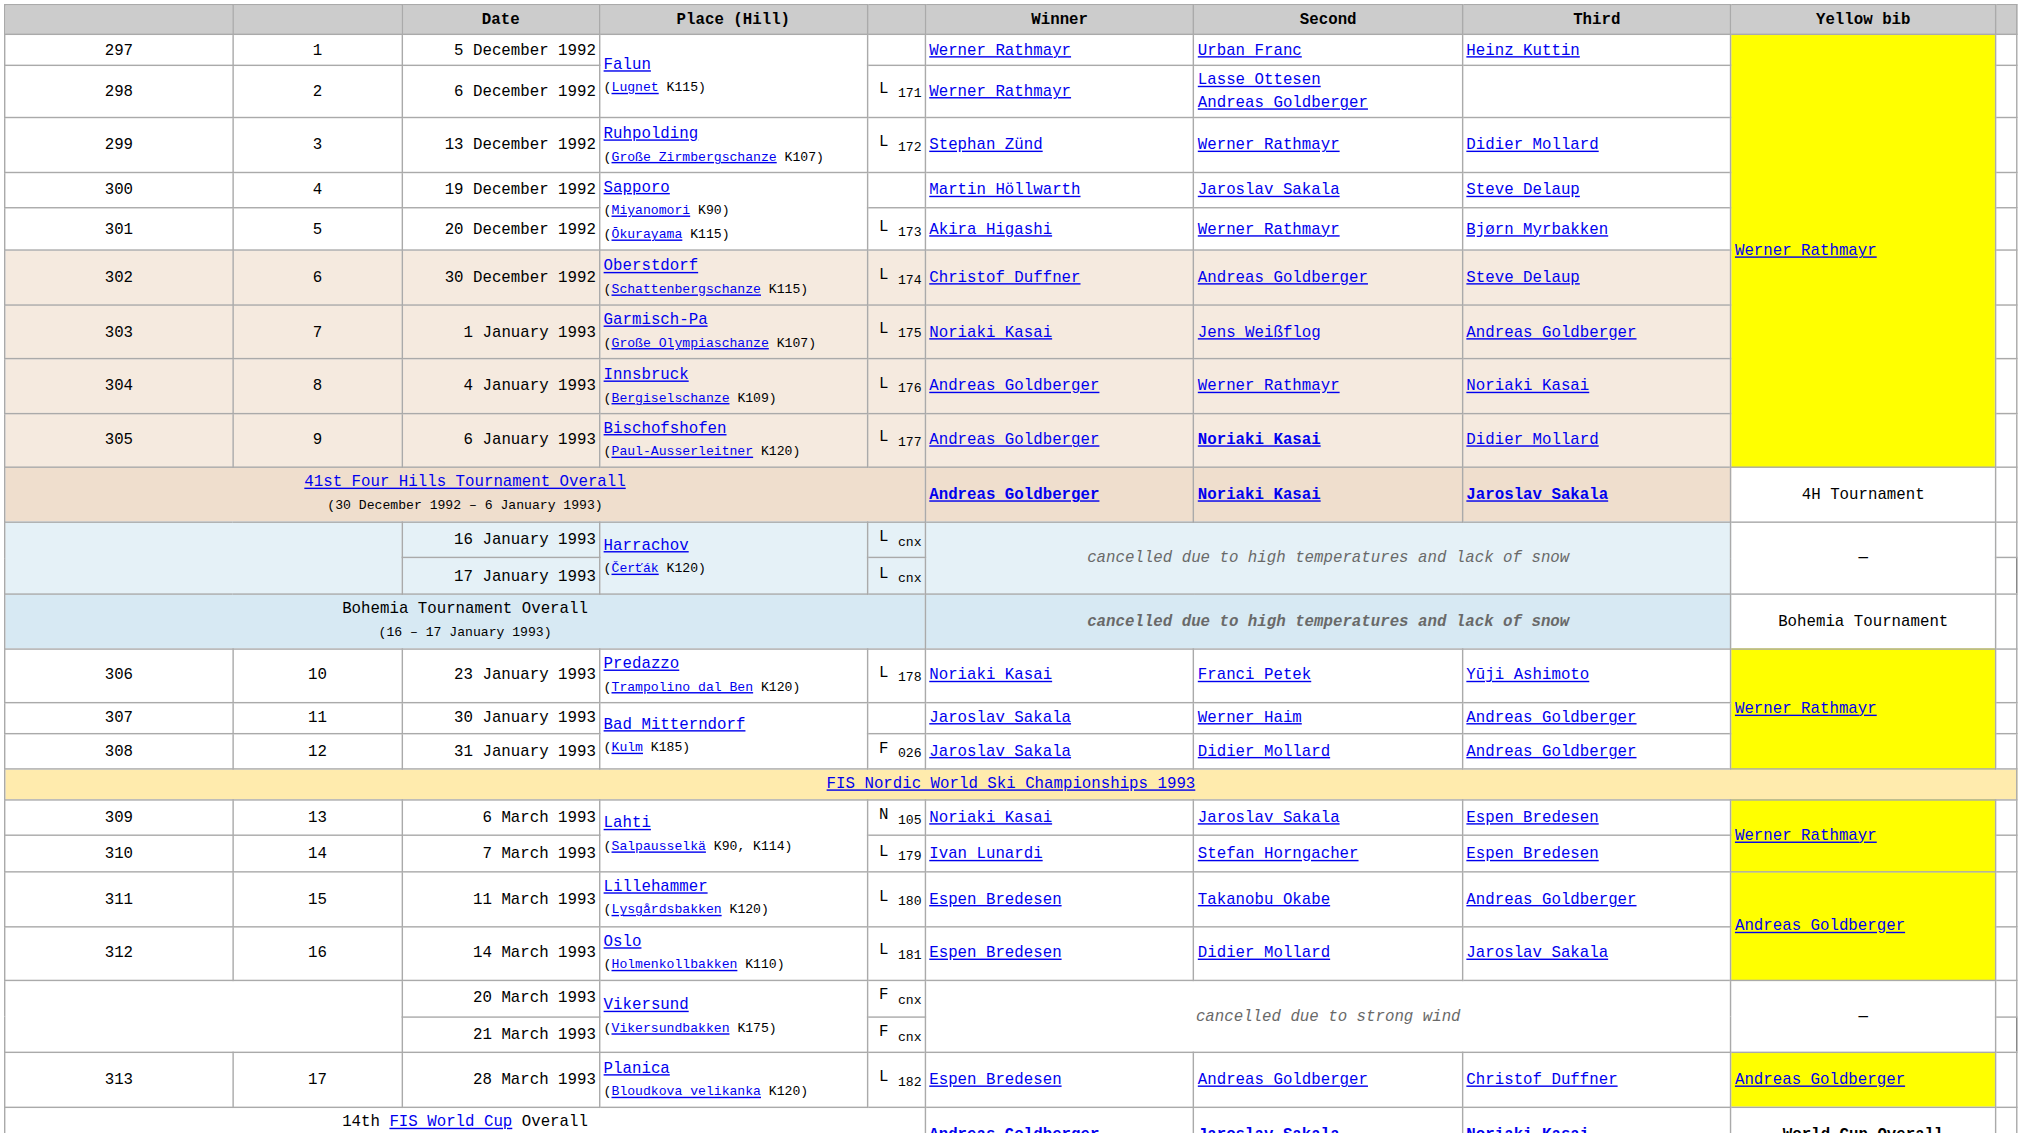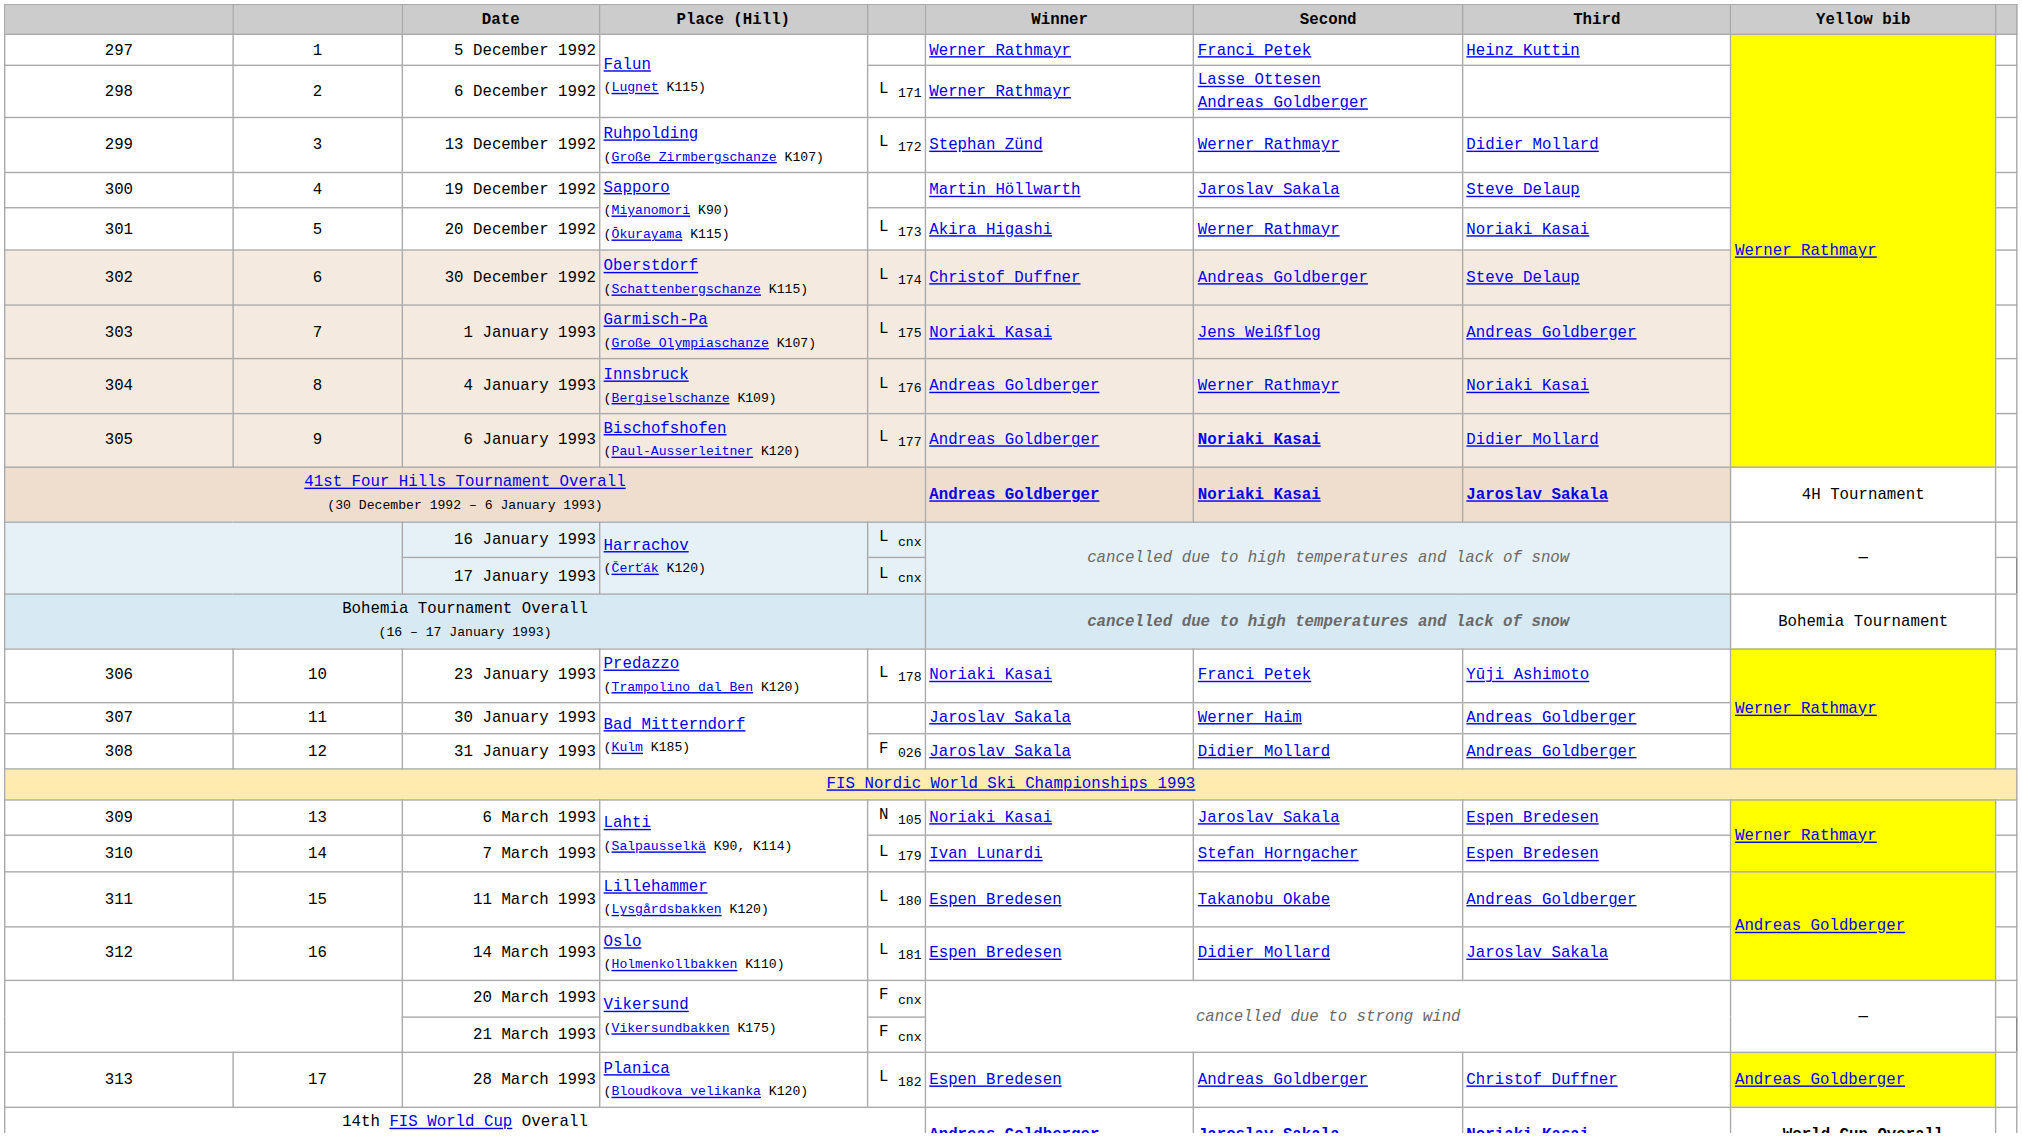 <table class="wikitable plainrowheaders" style="background:#fff; font-size:86%; width:113%; line-height:16px; border:grey solid 1px; border-collapse:collapse;">
 <tr>
 <th scope="col" style="background:#ccc; width=30 px;"></th>
 <th scope="col" style="background:#ccc; width=30 px;"></th>
 <th scope="col" style="background:#ccc; width:135px;">Date</th>
 <th scope="col" style="background:#ccc; width:184px;">Place (Hill)</th>
 <th scope="col" style="background:#ccc; width:36px;"></th>
 <th scope="col" style="background:#ccc; width:185px;">Winner</th>
 <th scope="col" style="background:#ccc; width:185px;">Second</th>
 <th scope="col" style="background:#ccc; width:185px;">Third</th>
 <th scope="col" style="background:#ccc; width:182px;">Yellow bib</th>
 <th scope="col" style="background:#ccc; width:10px;"></th>
 </tr>
 <tr>
 <td align=center>297</td>
 <td align=center>1</td>
 <td align=right>5 December 1992</td>
 <td rowspan=2> <a href='#'>Falun</a><br><small>(<a href='#'>Lugnet</a> K115)</small></td>
 <td align=right></td>
 <td> <a href='#'>Werner Rathmayr</a></td>
-<td> <a href='#'>Urban Franc</a></td>
+<td> <a href='#'>Franci Petek</a></td>
 <td> <a href='#'>Heinz Kuttin</a></td>
 <td bgcolor=yellow rowspan=9> <a href='#'>Werner Rathmayr</a></td>
 <td></td>
 </tr>
 <tr>
 <td align=center>298</td>
 <td align=center>2</td>
 <td align=right>6 December 1992</td>
 <td align=right>L <sub>171</sub></td>
 <td> <a href='#'>Werner Rathmayr</a></td>
 <td> <a href='#'>Lasse Ottesen</a><br> <a href='#'>Andreas Goldberger</a></td>
 <td></td>
 <td></td>
 </tr>
 <tr>
 <td align=center>299</td>
 <td align=center>3</td>
 <td align=right>13 December 1992</td>
 <td> <a href='#'>Ruhpolding</a><br><small>(<a href='#'>Große Zirmbergschanze</a> K107)</small></td>
 <td align=right>L <sub>172</sub></td>
 <td> <a href='#'>Stephan Zünd</a></td>
 <td> <a href='#'>Werner Rathmayr</a></td>
 <td> <a href='#'>Didier Mollard</a></td>
 <td></td>
 </tr>
 <tr>
 <td align=center>300</td>
 <td align=center>4</td>
 <td align=right>19 December 1992</td>
 <td rowspan=2> <a href='#'>Sapporo</a><br><small>(<a href='#'>Miyanomori</a> K90)<br>(<a href='#'>Ōkurayama</a> K115)</small></td>
 <td align=right></td>
 <td> <a href='#'>Martin Höllwarth</a></td>
 <td> <a href='#'>Jaroslav Sakala</a></td>
 <td> <a href='#'>Steve Delaup</a></td>
 <td></td>
 </tr>
 <tr>
 <td align=center>301</td>
 <td align=center>5</td>
 <td align=right>20 December 1992</td>
 <td align=right>L <sub>173</sub></td>
 <td> <a href='#'>Akira Higashi</a></td>
 <td> <a href='#'>Werner Rathmayr</a></td>
-<td> <a href='#'>Bjørn Myrbakken</a></td>
+<td> <a href='#'>Noriaki Kasai</a></td>
 <td></td>
 </tr>
 <tr bgcolor=#F5EADF>
 <td align=center>302</td>
 <td align=center>6</td>
 <td align=right>30 December 1992</td>
 <td> <a href='#'>Oberstdorf</a><br><small>(<a href='#'>Schattenbergschanze</a> K115)</small></td>
 <td align=right>L <sub>174</sub></td>
 <td> <a href='#'>Christof Duffner</a></td>
 <td> <a href='#'>Andreas Goldberger</a></td>
 <td> <a href='#'>Steve Delaup</a></td>
 <td bgcolor=white></td>
 </tr>
 <tr bgcolor=#F5EADF>
 <td align=center>303</td>
 <td align=center>7</td>
 <td align=right>1 January 1993</td>
 <td> <a href='#'>Garmisch-Pa</a><br><small>(<a href='#'>Große Olympiaschanze</a> K107)</small></td>
 <td align=right>L <sub>175</sub></td>
 <td> <a href='#'>Noriaki Kasai</a></td>
 <td> <a href='#'>Jens Weißflog</a></td>
 <td> <a href='#'>Andreas Goldberger</a></td>
 <td bgcolor=white></td>
 </tr>
 <tr bgcolor=#F5EADF>
 <td align=center>304</td>
 <td align=center>8</td>
 <td align=right>4 January 1993</td>
 <td> <a href='#'>Innsbruck</a><br><small>(<a href='#'>Bergiselschanze</a> K109)</small></td>
 <td align=right>L <sub>176</sub></td>
 <td> <a href='#'>Andreas Goldberger</a></td>
 <td> <a href='#'>Werner Rathmayr</a></td>
 <td> <a href='#'>Noriaki Kasai</a></td>
 <td bgcolor=white></td>
 </tr>
 <tr bgcolor=#F5EADF>
 <td align=center>305</td>
 <td align=center>9</td>
 <td align=right>6 January 1993</td>
 <td> <a href='#'>Bischofshofen</a><br><small>(<a href='#'>Paul-Ausserleitner</a> K120)</small></td>
 <td align=right>L <sub>177</sub></td>
 <td> <a href='#'>Andreas Goldberger</a></td>
 <td><strong> <a href='#'>Noriaki Kasai</a></strong></td>
 <td> <a href='#'>Didier Mollard</a></td>
 <td bgcolor=white></td>
 </tr>
 <tr bgcolor=#EFDECD>
 <td colspan=5 align=center><a href='#'>41st Four Hills Tournament Overall</a><br><small>(30 December 1992 – 6 January 1993)</small></td>
 <td> <strong><a href='#'>Andreas Goldberger</a></strong></td>
 <td> <strong><a href='#'>Noriaki Kasai</a></strong></td>
 <td> <strong><a href='#'>Jaroslav Sakala</a></strong></td>
 <td bgcolor=white align=center>4H Tournament</td>
 <td bgcolor=white></td>
 </tr>
 <tr bgcolor=#E5F1F7>
 <td rowspan=2 colspan=2></td>
 <td align=right>16 January 1993</td>
 <td rowspan=2> <a href='#'>Harrachov</a><br><small>(<a href='#'>Čerťák</a> K120)</small></td>
 <td align=right>L <sub>cnx</sub></td>
 <td rowspan=2 colspan=3 align=center style=color:#696969><em>cancelled due to high temperatures and lack of snow</em></td>
 <td bgcolor=white align=center rowspan=2>—</td>
 <td bgcolor=white></td>
 </tr>
 <tr bgcolor=#E5F1F7>
 <td align=right>17 January 1993</td>
 <td align=right>L <sub>cnx</sub></td>
 </tr>
 <tr bgcolor=#D7E9F3>
 <td colspan=5 align=center>Bohemia Tournament Overall<br><small>(16 – 17 January 1993)</small></td>
 <td colspan=3 align=center style=color:#696969><strong><em>cancelled due to high temperatures and lack of snow</em></strong></td>
 <td bgcolor=white align=center>Bohemia Tournament</td>
 <td bgcolor=white></td>
 </tr>
 <tr>
 <td align=center>306</td>
 <td align=center>10</td>
 <td align=right>23 January 1993</td>
 <td> <a href='#'>Predazzo</a><br><small>(<a href='#'>Trampolino dal Ben</a> K120)</small></td>
 <td align=right>L <sub>178</sub></td>
 <td> <a href='#'>Noriaki Kasai</a></td>
 <td> <a href='#'>Franci Petek</a></td>
 <td> <a href='#'>Yūji Ashimoto</a></td>
 <td bgcolor=yellow rowspan=3> <a href='#'>Werner Rathmayr</a></td>
 <td></td>
 </tr>
 <tr>
 <td align=center>307</td>
 <td align=center>11</td>
 <td align=right>30 January 1993</td>
 <td rowspan=2> <a href='#'>Bad Mitterndorf</a><br><small>(<a href='#'>Kulm</a> K185)</small></td>
 <td align=right></td>
 <td> <a href='#'>Jaroslav Sakala</a></td>
 <td> <a href='#'>Werner Haim</a></td>
 <td> <a href='#'>Andreas Goldberger</a></td>
 <td></td>
 </tr>
 <tr>
 <td align=center>308</td>
 <td align=center>12</td>
 <td align=right>31 January 1993</td>
 <td align=right>F <sub>026</sub></td>
 <td> <a href='#'>Jaroslav Sakala</a></td>
 <td> <a href='#'>Didier Mollard</a></td>
 <td> <a href='#'>Andreas Goldberger</a></td>
 <td></td>
 </tr>
 <tr style="background:#FFEBAD">
 <td colspan=10 align=center><a href='#'>FIS Nordic World Ski Championships 1993</a></td>
 </tr>
 <tr>
 <td align=center>309</td>
 <td align=center>13</td>
 <td align=right>6 March 1993</td>
 <td rowspan=2> <a href='#'>Lahti</a><br><small>(<a href='#'>Salpausselkä</a> K90, K114)</small></td>
 <td align=right>N <sub>105</sub></td>
 <td> <a href='#'>Noriaki Kasai</a></td>
 <td> <a href='#'>Jaroslav Sakala</a></td>
 <td> <a href='#'>Espen Bredesen</a></td>
 <td bgcolor=yellow rowspan=2> <a href='#'>Werner Rathmayr</a></td>
 <td></td>
 </tr>
 <tr>
 <td align=center>310</td>
 <td align=center>14</td>
 <td align=right>7 March 1993</td>
 <td align=right>L <sub>179</sub></td>
 <td> <a href='#'>Ivan Lunardi</a></td>
 <td> <a href='#'>Stefan Horngacher</a></td>
 <td> <a href='#'>Espen Bredesen</a></td>
 <td></td>
 </tr>
 <tr>
 <td align=center>311</td>
 <td align=center>15</td>
 <td align=right>11 March 1993</td>
 <td> <a href='#'>Lillehammer</a><br><small>(<a href='#'>Lysgårdsbakken</a> K120)</small></td>
 <td align=right>L <sub>180</sub></td>
 <td> <a href='#'>Espen Bredesen</a></td>
 <td> <a href='#'>Takanobu Okabe</a></td>
 <td> <a href='#'>Andreas Goldberger</a></td>
 <td bgcolor=yellow rowspan=2> <a href='#'>Andreas Goldberger</a></td>
 <td></td>
 </tr>
 <tr>
 <td align=center>312</td>
 <td align=center>16</td>
 <td align=right>14 March 1993</td>
 <td> <a href='#'>Oslo</a><br><small>(<a href='#'>Holmenkollbakken</a> K110)</small></td>
 <td align=right>L <sub>181</sub></td>
 <td> <a href='#'>Espen Bredesen</a></td>
 <td> <a href='#'>Didier Mollard</a></td>
 <td> <a href='#'>Jaroslav Sakala</a></td>
 <td></td>
 </tr>
 <tr>
 <td rowspan=2 colspan=2></td>
 <td align=right>20 March 1993</td>
 <td rowspan=2> <a href='#'>Vikersund</a><br><small>(<a href='#'>Vikersundbakken</a> K175)</small></td>
 <td align=right>F <sub>cnx</sub></td>
 <td rowspan=2 colspan=3 align=center style=color:#696969><em>cancelled due to strong wind</em></td>
 <td bgcolor=white align=center rowspan=2>—</td>
 <td bgcolor=white></td>
 </tr>
 <tr>
 <td align=right>21 March 1993</td>
 <td align=right>F <sub>cnx</sub></td>
 </tr>
 <tr>
 <td align=center>313</td>
 <td align=center>17</td>
 <td align=right>28 March 1993</td>
 <td> <a href='#'>Planica</a><br><small>(<a href='#'>Bloudkova velikanka</a> K120)</small></td>
 <td align=right>L <sub>182</sub></td>
 <td> <a href='#'>Espen Bredesen</a></td>
 <td> <a href='#'>Andreas Goldberger</a></td>
 <td> <a href='#'>Christof Duffner</a></td>
 <td bgcolor=yellow> <a href='#'>Andreas Goldberger</a></td>
 <td></td>
 </tr>
 <tr>
 <td colspan="5" align="center">14th <a href='#'>FIS World Cup</a> Overall<br><small>(5 December 1992 – 28 March 1993)</small></td>
 <td> <strong><a href='#'>Andreas Goldberger</a></strong></td>
 <td> <strong><a href='#'>Jaroslav Sakala</a></strong></td>
 <td> <strong><a href='#'>Noriaki Kasai</a></strong></td>
 <td align=center><strong>World Cup Overall</strong></td>
 <td></td>
 </tr>
 </table>
